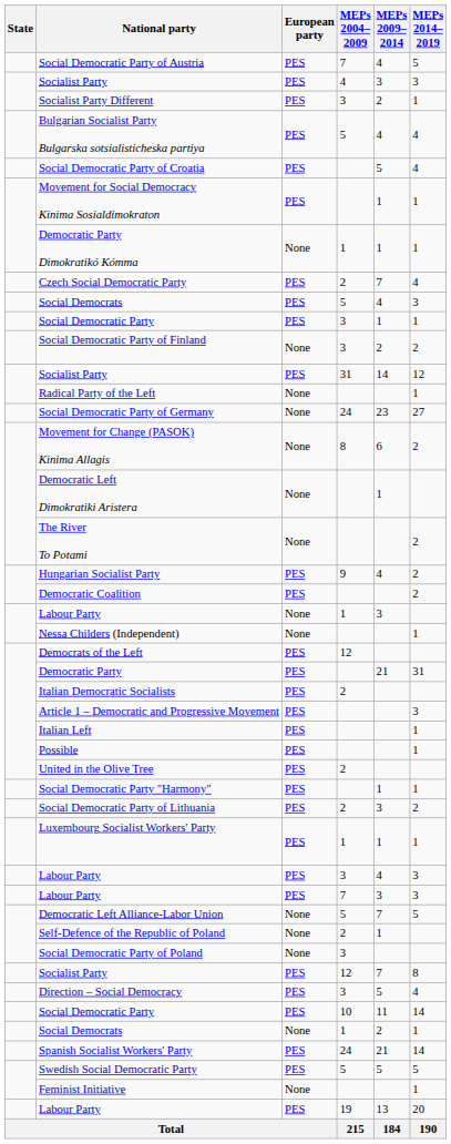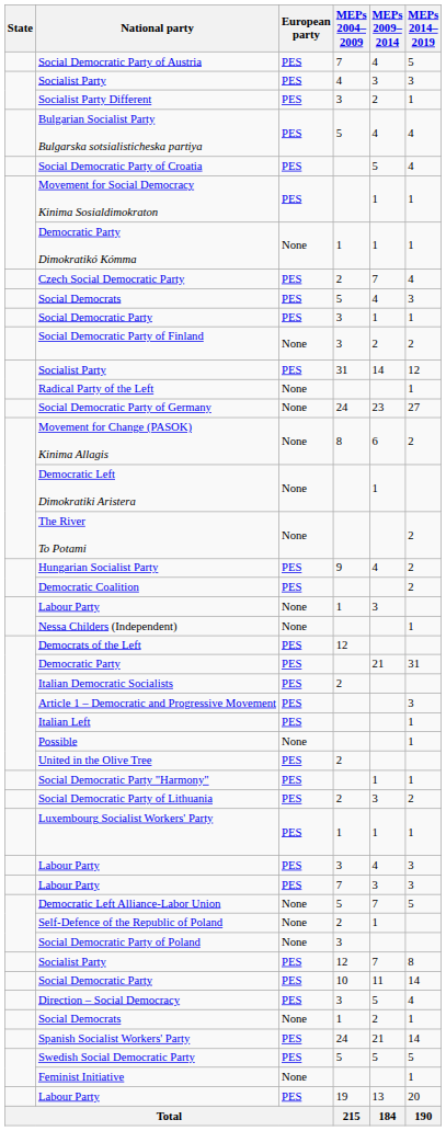 <table class="wikitable sortable mw-collapsible mw-collapsed" style="font-size:90%">
 <tr>
 <th>State</th>
 <th>National party</th>
 <th>European<br>party</th>
 <th><a href='#'>MEPs<br>2004–<br>2009</a></th>
 <th><a href='#'>MEPs<br>2009–<br>2014</a></th>
 <th><a href='#'>MEPs<br>2014–<br>2019</a></th>
 </tr>
 <tr>
 <td></td>
 <td><a href='#'>Social Democratic Party of Austria</a><br></td>
 <td><a href='#'>PES</a></td>
 <td>7</td>
 <td>4</td>
 <td>5</td>
 </tr>
 <tr>
 <td rowspan="2"></td>
 <td><a href='#'>Socialist Party</a><br></td>
 <td><a href='#'>PES</a></td>
 <td>4</td>
 <td>3</td>
 <td>3</td>
 </tr>
 <tr>
 <td><a href='#'>Socialist Party Different</a><br></td>
 <td><a href='#'>PES</a></td>
 <td>3</td>
 <td>2</td>
 <td>1</td>
 </tr>
 <tr>
 <td></td>
 <td><a href='#'>Bulgarian Socialist Party</a><br><br><em>Bulgarska sotsialisticheska partiya</em></td>
 <td><a href='#'>PES</a></td>
 <td>5</td>
 <td>4</td>
 <td>4</td>
 </tr>
 <tr>
 <td></td>
 <td><a href='#'>Social Democratic Party of Croatia</a><br></td>
 <td><a href='#'>PES</a></td>
 <td></td>
 <td>5</td>
 <td>4</td>
 </tr>
 <tr>
 <td rowspan="2"></td>
 <td><a href='#'>Movement for Social Democracy</a><br><br><em>Kinima Sosialdimokraton</em></td>
 <td><a href='#'>PES</a></td>
 <td></td>
 <td>1</td>
 <td>1</td>
 </tr>
 <tr>
 <td><a href='#'>Democratic Party</a><br><br><em>Dimokratikó Kómma</em></td>
 <td>None</td>
 <td>1</td>
 <td>1</td>
 <td>1</td>
 </tr>
 <tr>
 <td></td>
 <td><a href='#'>Czech Social Democratic Party</a><br></td>
 <td><a href='#'>PES</a></td>
 <td>2</td>
 <td>7</td>
 <td>4</td>
 </tr>
 <tr>
 <td></td>
 <td><a href='#'>Social Democrats</a><br></td>
 <td><a href='#'>PES</a></td>
 <td>5</td>
 <td>4</td>
 <td>3</td>
 </tr>
 <tr>
 <td></td>
 <td><a href='#'>Social Democratic Party</a><br></td>
 <td><a href='#'>PES</a></td>
 <td>3</td>
 <td>1</td>
 <td>1</td>
 </tr>
 <tr>
 <td></td>
 <td><a href='#'>Social Democratic Party of Finland</a><br><br></td>
 <td>None</td>
 <td>3</td>
 <td>2</td>
 <td>2</td>
 </tr>
 <tr>
 <td rowspan="2"></td>
 <td><a href='#'>Socialist Party</a><br></td>
 <td><a href='#'>PES</a></td>
 <td>31</td>
 <td>14</td>
 <td>12</td>
 </tr>
 <tr>
 <td><a href='#'>Radical Party of the Left</a><br></td>
 <td>None</td>
 <td></td>
 <td></td>
 <td>1</td>
 </tr>
 <tr>
 <td></td>
 <td><a href='#'>Social Democratic Party of Germany</a><br></td>
 <td>None</td>
 <td>24</td>
 <td>23</td>
 <td>27</td>
 </tr>
 <tr>
 <td rowspan="3"></td>
 <td><a href='#'>Movement for Change (PASOK)</a><br><br><em>Kinima Allagis</em></td>
 <td>None</td>
 <td>8</td>
 <td>6</td>
 <td>2</td>
 </tr>
 <tr>
 <td><a href='#'>Democratic Left</a><br><br><em>Dimokratiki Aristera</em></td>
 <td>None</td>
 <td></td>
 <td>1</td>
 <td></td>
 </tr>
 <tr>
 <td><a href='#'>The River</a><br><br><em>To Potami</em></td>
 <td>None</td>
 <td></td>
 <td></td>
 <td>2</td>
 </tr>
 <tr>
 <td rowspan="2"></td>
 <td><a href='#'>Hungarian Socialist Party</a><br></td>
 <td><a href='#'>PES</a></td>
 <td>9</td>
 <td>4</td>
 <td>2</td>
 </tr>
 <tr>
 <td><a href='#'>Democratic Coalition</a><br></td>
 <td><a href='#'>PES</a></td>
 <td></td>
 <td></td>
 <td>2</td>
 </tr>
 <tr>
 <td rowspan="2"></td>
 <td><a href='#'>Labour Party</a><br></td>
 <td>None</td>
 <td>1</td>
 <td>3</td>
 <td></td>
 </tr>
 <tr>
 <td><a href='#'>Nessa Childers</a> (Independent)</td>
 <td>None</td>
 <td></td>
 <td></td>
 <td>1</td>
 </tr>
 <tr>
 <td rowspan="7"></td>
 <td><a href='#'>Democrats of the Left</a><br></td>
 <td><a href='#'>PES</a></td>
 <td>12</td>
 <td></td>
 <td></td>
 </tr>
 <tr>
 <td><a href='#'>Democratic Party</a><br></td>
 <td><a href='#'>PES</a></td>
 <td></td>
 <td>21</td>
 <td>31</td>
 </tr>
 <tr>
 <td><a href='#'>Italian Democratic Socialists</a><br></td>
 <td><a href='#'>PES</a></td>
 <td>2</td>
 <td></td>
 <td></td>
 </tr>
 <tr>
 <td><a href='#'>Article 1 – Democratic and Progressive Movement</a><br></td>
 <td><a href='#'>PES</a></td>
 <td></td>
 <td></td>
 <td>3</td>
 </tr>
 <tr>
 <td><a href='#'>Italian Left</a><br></td>
 <td><a href='#'>PES</a></td>
 <td></td>
 <td></td>
 <td>1</td>
 </tr>
 <tr>
 <td><a href='#'>Possible</a><br></td>
-<td><a href='#'>PES</a></td>
+<td>None</td>
 <td></td>
 <td></td>
 <td>1</td>
 </tr>
 <tr>
 <td><a href='#'>United in the Olive Tree</a><br></td>
 <td><a href='#'>PES</a></td>
 <td>2</td>
 <td></td>
 <td></td>
 </tr>
 <tr>
 <td></td>
 <td><a href='#'>Social Democratic Party "Harmony"</a><br></td>
 <td><a href='#'>PES</a></td>
 <td></td>
 <td>1</td>
 <td>1</td>
 </tr>
 <tr>
 <td></td>
 <td><a href='#'>Social Democratic Party of Lithuania</a><br></td>
 <td><a href='#'>PES</a></td>
 <td>2</td>
 <td>3</td>
 <td>2</td>
 </tr>
 <tr>
 <td></td>
 <td><a href='#'>Luxembourg Socialist Workers' Party</a><br><br><br></td>
 <td><a href='#'>PES</a></td>
 <td>1</td>
 <td>1</td>
 <td>1</td>
 </tr>
 <tr>
 <td></td>
 <td><a href='#'>Labour Party</a><br></td>
 <td><a href='#'>PES</a></td>
 <td>3</td>
 <td>4</td>
 <td>3</td>
 </tr>
 <tr>
 <td></td>
 <td><a href='#'>Labour Party</a><br></td>
 <td><a href='#'>PES</a></td>
 <td>7</td>
 <td>3</td>
 <td>3</td>
 </tr>
 <tr>
 <td rowspan="3"></td>
 <td><a href='#'>Democratic Left Alliance-Labor Union</a><br></td>
 <td>None</td>
 <td>5</td>
 <td>7</td>
 <td>5</td>
 </tr>
 <tr>
 <td><a href='#'>Self-Defence of the Republic of Poland</a><br></td>
 <td>None</td>
 <td>2</td>
 <td>1</td>
 <td></td>
 </tr>
 <tr>
 <td><a href='#'>Social Democratic Party of Poland</a><br></td>
 <td>None</td>
 <td>3</td>
 <td></td>
 <td></td>
 </tr>
 <tr>
 <td></td>
 <td><a href='#'>Socialist Party</a><br></td>
 <td><a href='#'>PES</a></td>
 <td>12</td>
 <td>7</td>
 <td>8</td>
 </tr>
 <tr>
 <td></td>
+<td><a href='#'>Social Democratic Party</a><br></td>
+<td><a href='#'>PES</a></td>
+<td>10</td>
+<td>11</td>
+<td>14</td>
+</tr>
+<tr>
+<td></td>
 <td><a href='#'>Direction – Social Democracy</a><br></td>
 <td><a href='#'>PES</a></td>
 <td>3</td>
 <td>5</td>
 <td>4</td>
-</tr>
-<tr>
-<td></td>
-<td><a href='#'>Social Democratic Party</a><br></td>
-<td><a href='#'>PES</a></td>
-<td>10</td>
-<td>11</td>
-<td>14</td>
 </tr>
 <tr>
 <td></td>
 <td><a href='#'>Social Democrats</a><br></td>
 <td>None</td>
 <td>1</td>
 <td>2</td>
 <td>1</td>
 </tr>
 <tr>
 <td></td>
 <td><a href='#'>Spanish Socialist Workers' Party</a><br></td>
 <td><a href='#'>PES</a></td>
 <td>24</td>
 <td>21</td>
 <td>14</td>
 </tr>
 <tr>
 <td rowspan="2"></td>
 <td><a href='#'>Swedish Social Democratic Party</a><br></td>
 <td><a href='#'>PES</a></td>
 <td>5</td>
 <td>5</td>
 <td>5</td>
 </tr>
 <tr>
 <td><a href='#'>Feminist Initiative</a><br></td>
 <td>None</td>
 <td></td>
 <td></td>
 <td>1</td>
 </tr>
 <tr>
 <td></td>
 <td><a href='#'>Labour Party</a></td>
 <td><a href='#'>PES</a></td>
 <td>19</td>
 <td>13</td>
 <td>20</td>
 </tr>
 <tr>
 <th colspan="3">Total</th>
 <th>215</th>
 <th>184</th>
 <th>190</th>
 </tr>
 </table>
